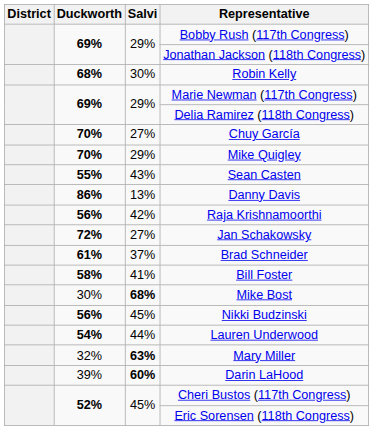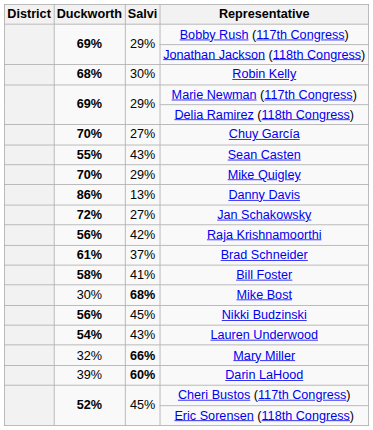 <table class="wikitable sortable">
 <tr>
 <th>District</th>
 <th>Duckworth</th>
 <th>Salvi</th>
 <th>Representative</th>
 </tr>
 <tr align=center>
 <th rowspan=2 ></th>
 <td rowspan=2><strong>69%</strong></td>
 <td rowspan=2>29%</td>
 <td><a href='#'>Bobby Rush</a> (<a href='#'>117th Congress</a>)</td>
 </tr>
 <tr align=center>
 <td><a href='#'>Jonathan Jackson</a> (<a href='#'>118th Congress</a>)</td>
 </tr>
 <tr align=center>
 <th></th>
 <td><strong>68%</strong></td>
 <td>30%</td>
 <td><a href='#'>Robin Kelly</a></td>
 </tr>
 <tr align=center>
 <th rowspan=2 ></th>
 <td rowspan=2><strong>69%</strong></td>
 <td rowspan=2>29%</td>
 <td><a href='#'>Marie Newman</a> (<a href='#'>117th Congress</a>)</td>
 </tr>
 <tr align=center>
 <td><a href='#'>Delia Ramirez</a> (<a href='#'>118th Congress</a>)</td>
 </tr>
 <tr align=center>
 <th></th>
 <td><strong>70%</strong></td>
 <td>27%</td>
 <td><a href='#'>Chuy García</a></td>
 </tr>
 <tr align=center>
 <th></th>
+<td><strong>55%</strong></td>
+<td>43%</td>
+<td><a href='#'>Sean Casten</a></td>
+</tr>
+<tr align=center>
+<th></th>
 <td><strong>70%</strong></td>
 <td>29%</td>
 <td><a href='#'>Mike Quigley</a></td>
-</tr>
-<tr align=center>
-<th></th>
-<td><strong>55%</strong></td>
-<td>43%</td>
-<td><a href='#'>Sean Casten</a></td>
 </tr>
 <tr align=center>
 <th></th>
 <td><strong>86%</strong></td>
 <td>13%</td>
 <td><a href='#'>Danny Davis</a></td>
 </tr>
 <tr align=center>
 <th></th>
+<td><strong>72%</strong></td>
+<td>27%</td>
+<td><a href='#'>Jan Schakowsky</a></td>
+</tr>
+<tr align=center>
+<th></th>
 <td><strong>56%</strong></td>
 <td>42%</td>
 <td><a href='#'>Raja Krishnamoorthi</a></td>
-</tr>
-<tr align=center>
-<th></th>
-<td><strong>72%</strong></td>
-<td>27%</td>
-<td><a href='#'>Jan Schakowsky</a></td>
 </tr>
 <tr align=center>
 <th></th>
 <td><strong>61%</strong></td>
 <td>37%</td>
 <td><a href='#'>Brad Schneider</a></td>
 </tr>
 <tr align=center>
 <th></th>
 <td><strong>58%</strong></td>
 <td>41%</td>
 <td><a href='#'>Bill Foster</a></td>
 </tr>
 <tr align=center>
 <th></th>
 <td>30%</td>
 <td><strong>68%</strong></td>
 <td><a href='#'>Mike Bost</a></td>
 </tr>
 <tr align=center>
 <th></th>
 <td><strong>56%</strong></td>
 <td>45%</td>
 <td><a href='#'>Nikki Budzinski</a></td>
 </tr>
 <tr align=center>
 <th></th>
 <td><strong>54%</strong></td>
-<td>44%</td>
+<td>43%</td>
 <td><a href='#'>Lauren Underwood</a></td>
 </tr>
 <tr align=center>
 <th></th>
 <td>32%</td>
-<td><strong>63%</strong></td>
+<td><strong>66%</strong></td>
 <td><a href='#'>Mary Miller</a></td>
 </tr>
 <tr align=center>
 <th></th>
 <td>39%</td>
 <td><strong>60%</strong></td>
 <td><a href='#'>Darin LaHood</a></td>
 </tr>
 <tr align=center>
 <th rowspan=2 ></th>
 <td rowspan=2><strong>52%</strong></td>
 <td rowspan=2>45%</td>
 <td><a href='#'>Cheri Bustos</a> (<a href='#'>117th Congress</a>)</td>
 </tr>
 <tr align=center>
 <td><a href='#'>Eric Sorensen</a> (<a href='#'>118th Congress</a>)</td>
 </tr>
 </table>
